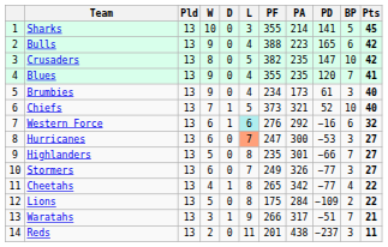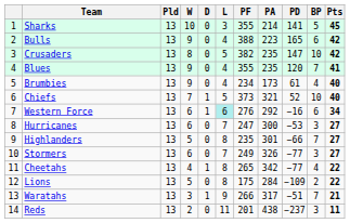 <table class="wikitable sortable" style="text-align:center">
 <tr>
 <th width="20"></th>
 <th width="200">Team</th>
 <th width="20">Pld</th>
 <th width="20">W</th>
 <th width="20">D</th>
 <th width="20">L</th>
 <th width="30">PF</th>
 <th width="30">PA</th>
 <th width="30">PD</th>
 <th width="20">BP</th>
 <th width="20">Pts</th>
 </tr>
 <tr bgcolor=#d8ffeb>
 <td>1</td>
 <td align=left> <a href='#'>Sharks</a></td>
 <td>13</td>
 <td>10</td>
 <td>0</td>
 <td>3</td>
 <td>355</td>
 <td>214</td>
 <td>141</td>
 <td>5</td>
 <td><strong>45</strong></td>
 </tr>
 <tr bgcolor=#d8ffeb>
 <td>2</td>
 <td align=left> <a href='#'>Bulls</a></td>
 <td>13</td>
 <td>9</td>
 <td>0</td>
 <td>4</td>
 <td>388</td>
 <td>223</td>
 <td>165</td>
 <td>6</td>
 <td><strong>42</strong></td>
 </tr>
 <tr bgcolor=#d8ffeb>
 <td>3</td>
 <td align=left> <a href='#'>Crusaders</a></td>
 <td>13</td>
 <td>8</td>
 <td>0</td>
 <td>5</td>
 <td>382</td>
 <td>235</td>
 <td>147</td>
 <td>10</td>
 <td><strong>42</strong></td>
 </tr>
 <tr bgcolor=#d8ffeb>
 <td>4</td>
 <td align=left> <a href='#'>Blues</a></td>
 <td>13</td>
 <td>9</td>
 <td>0</td>
 <td>4</td>
 <td>355</td>
 <td>235</td>
 <td>120</td>
 <td>7</td>
 <td><strong>41</strong></td>
 </tr>
 <tr>
 <td>5</td>
 <td align=left> <a href='#'>Brumbies</a></td>
 <td>13</td>
 <td>9</td>
 <td>0</td>
 <td>4</td>
 <td>234</td>
 <td>173</td>
 <td>61</td>
-<td>3</td>
+<td>4</td>
 <td><strong>40</strong></td>
 </tr>
 <tr>
 <td>6</td>
 <td align=left> <a href='#'>Chiefs</a></td>
 <td>13</td>
 <td>7</td>
 <td>1</td>
 <td>5</td>
 <td>373</td>
 <td>321</td>
 <td>52</td>
 <td>10</td>
 <td><strong>40</strong></td>
 </tr>
 <tr>
 <td>7</td>
 <td align=left> <a href='#'>Western Force</a></td>
 <td>13</td>
 <td>6</td>
 <td>1</td>
 <td style="background: paleturquoise;">6</td>
 <td>276</td>
 <td>292</td>
 <td>−16</td>
 <td>6</td>
-<td><strong>32</strong></td>
+<td><strong>34</strong></td>
 </tr>
 <tr>
 <td>8</td>
 <td align=left> <a href='#'>Hurricanes</a></td>
 <td>13</td>
 <td>6</td>
 <td>0</td>
-<td style="background: lightsalmon;">7</td>
+<td>7</td>
 <td>247</td>
 <td>300</td>
 <td>−53</td>
 <td>3</td>
 <td><strong>27</strong></td>
 </tr>
 <tr>
 <td>9</td>
 <td align=left> <a href='#'>Highlanders</a></td>
 <td>13</td>
 <td>5</td>
 <td>0</td>
 <td>8</td>
 <td>235</td>
 <td>301</td>
 <td>−66</td>
 <td>7</td>
 <td><strong>27</strong></td>
 </tr>
 <tr>
 <td>10</td>
 <td align=left> <a href='#'>Stormers</a></td>
 <td>13</td>
 <td>6</td>
 <td>0</td>
 <td>7</td>
 <td>249</td>
 <td>326</td>
 <td>−77</td>
 <td>3</td>
 <td><strong>27</strong></td>
 </tr>
 <tr>
 <td>11</td>
 <td align=left> <a href='#'>Cheetahs</a></td>
 <td>13</td>
 <td>4</td>
 <td>1</td>
 <td>8</td>
 <td>265</td>
 <td>342</td>
 <td>−77</td>
 <td>4</td>
 <td><strong>22</strong></td>
 </tr>
 <tr>
 <td>12</td>
 <td align=left> <a href='#'>Lions</a></td>
 <td>13</td>
 <td>5</td>
 <td>0</td>
 <td>8</td>
 <td>175</td>
 <td>284</td>
 <td>−109</td>
 <td>2</td>
 <td><strong>22</strong></td>
 </tr>
 <tr>
 <td>13</td>
 <td align=left> <a href='#'>Waratahs</a></td>
 <td>13</td>
 <td>3</td>
 <td>1</td>
 <td>9</td>
 <td>266</td>
 <td>317</td>
 <td>−51</td>
 <td>7</td>
 <td><strong>21</strong></td>
 </tr>
 <tr>
 <td>14</td>
 <td align=left> <a href='#'>Reds</a></td>
 <td>13</td>
 <td>2</td>
 <td>0</td>
 <td>11</td>
 <td>201</td>
 <td>438</td>
 <td>−237</td>
 <td>3</td>
 <td><strong>11</strong></td>
 </tr>
 </table>
